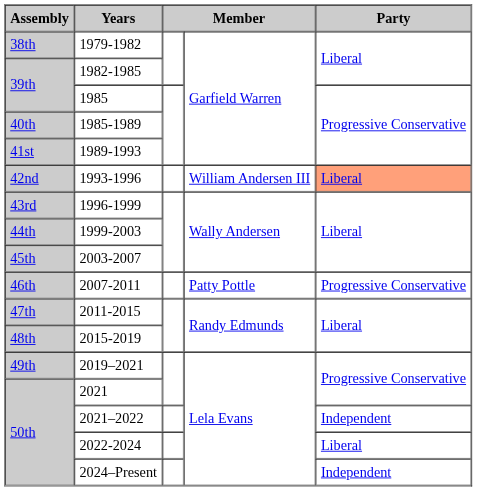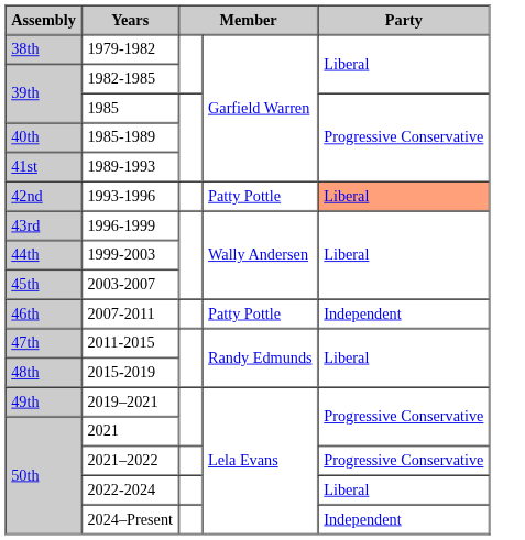 <table border=1 cellpadding=5 cellspacing=0>
 <tr bgcolor="CCCCCC">
 <th>Assembly</th>
 <th>Years</th>
 <th colspan="2">Member</th>
 <th>Party</th>
 </tr>
 <tr>
 <td bgcolor="CCCCCC"><a href='#'>38th</a></td>
 <td>1979-1982</td>
 <td rowspan="2" >   </td>
 <td rowspan="5"><a href='#'>Garfield Warren</a></td>
 <td rowspan="2"><a href='#'>Liberal</a></td>
 </tr>
 <tr>
 <td rowspan="2" bgcolor="CCCCCC"><a href='#'>39th</a></td>
 <td>1982-1985</td>
 </tr>
 <tr>
 <td>1985</td>
 <td rowspan="3" >   </td>
 <td rowspan="3"><a href='#'>Progressive Conservative</a></td>
 </tr>
 <tr>
 <td bgcolor="CCCCCC"><a href='#'>40th</a></td>
 <td>1985-1989</td>
 </tr>
 <tr>
 <td bgcolor="CCCCCC"><a href='#'>41st</a></td>
 <td>1989-1993</td>
 </tr>
 <tr>
 <td bgcolor="CCCCCC"><a href='#'>42nd</a></td>
 <td>1993-1996</td>
 <td></td>
-<td><a href='#'>William Andersen III</a></td>
+<td><a href='#'>Patty Pottle</a></td>
 <td style="background: lightsalmon;"><a href='#'>Liberal</a></td>
 </tr>
 <tr>
 <td bgcolor="CCCCCC"><a href='#'>43rd</a></td>
 <td>1996-1999</td>
 <td rowspan="3" ></td>
 <td rowspan="3"><a href='#'>Wally Andersen</a></td>
 <td rowspan="3"><a href='#'>Liberal</a></td>
 </tr>
 <tr>
 <td bgcolor="CCCCCC"><a href='#'>44th</a></td>
 <td>1999-2003</td>
 </tr>
 <tr>
 <td bgcolor="CCCCCC"><a href='#'>45th</a></td>
 <td>2003-2007</td>
 </tr>
 <tr>
 <td bgcolor="CCCCCC"><a href='#'>46th</a></td>
 <td>2007-2011</td>
 <td></td>
 <td><a href='#'>Patty Pottle</a></td>
-<td><a href='#'>Progressive Conservative</a></td>
+<td rowspan="1"><a href='#'>Independent</a></td>
 </tr>
 <tr>
 <td bgcolor="CCCCCC"><a href='#'>47th</a></td>
 <td>2011-2015</td>
 <td rowspan="2" ></td>
 <td rowspan="2"><a href='#'>Randy Edmunds</a></td>
 <td rowspan="2"><a href='#'>Liberal</a></td>
 </tr>
 <tr>
 <td bgcolor="CCCCCC"><a href='#'>48th</a></td>
 <td>2015-2019</td>
 </tr>
 <tr>
 <td bgcolor="CCCCCC"><a href='#'>49th</a></td>
 <td>2019–2021</td>
 <td rowspan="2" >   </td>
 <td rowspan="5"><a href='#'>Lela Evans</a></td>
 <td rowspan="2"><a href='#'>Progressive Conservative</a></td>
 </tr>
 <tr>
 <td rowspan="4" bgcolor="CCCCCC"><a href='#'>50th</a></td>
 <td>2021</td>
 </tr>
 <tr>
 <td>2021–2022</td>
 <td rowspan="1" >   </td>
-<td rowspan="1"><a href='#'>Independent</a></td>
+<td><a href='#'>Progressive Conservative</a></td>
 </tr>
 <tr>
 <td>2022-2024</td>
 <td rowspan="1" >   </td>
 <td><a href='#'>Liberal</a></td>
 </tr>
 <tr>
 <td>2024–Present</td>
 <td rowspan="1" >   </td>
 <td rowspan="1"><a href='#'>Independent</a></td>
 </tr>
 </table>
